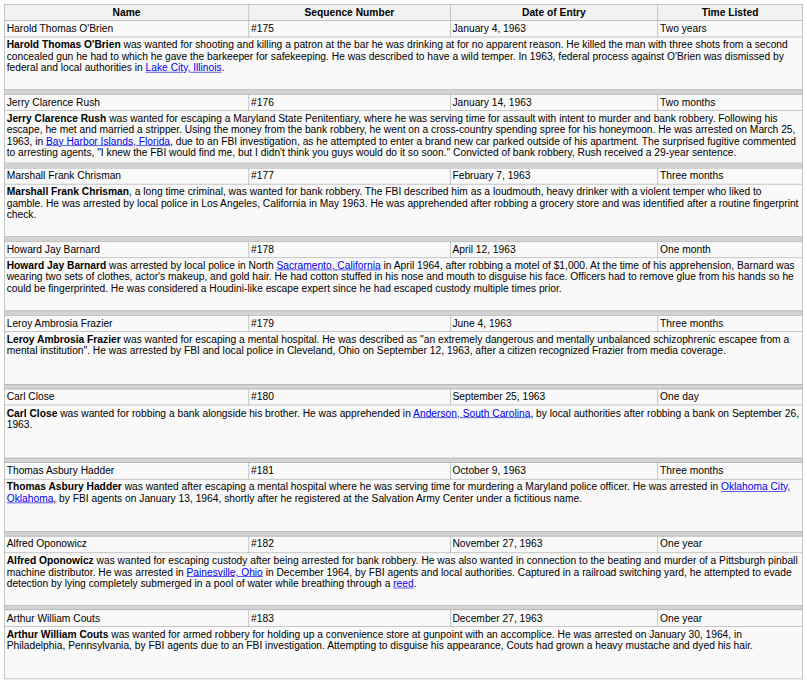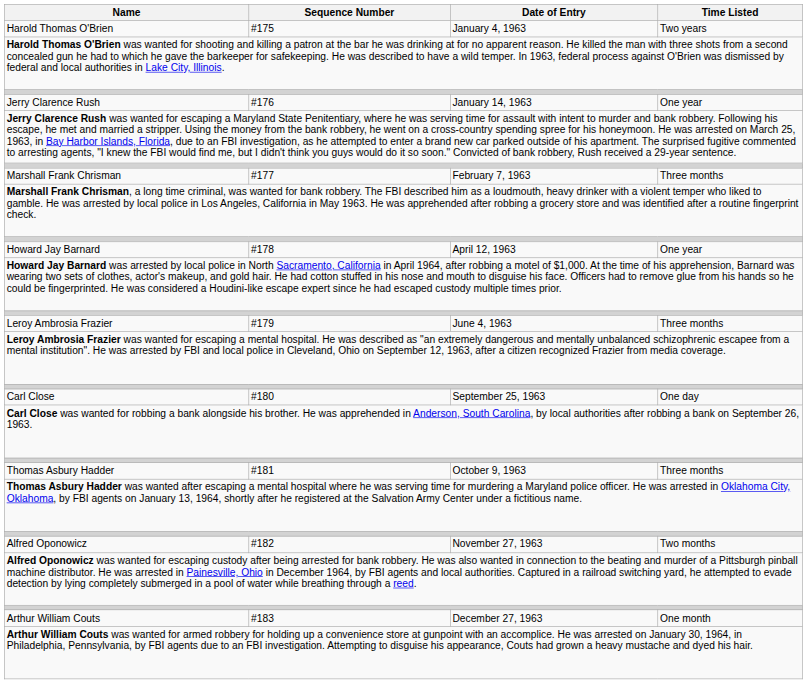 <table class="wikitable">
 <tr>
 <th>Name</th>
 <th>Sequence Number</th>
 <th>Date of Entry</th>
 <th>Time Listed</th>
 </tr>
 <tr>
 <td height="10">Harold Thomas O'Brien</td>
 <td>#175</td>
 <td>January 4, 1963</td>
 <td>Two years</td>
 </tr>
 <tr>
 <td colspan="4" height="75" valign="top"><strong>Harold Thomas O'Brien</strong> was wanted for shooting and killing a patron at the bar he was drinking at for no apparent reason. He killed the man with three shots from a second concealed gun he had to which he gave the barkeeper for safekeeping. He was described to have a wild temper. In 1963, federal process against O'Brien was dismissed by federal and local authorities in <a href='#'>Lake City, Illinois</a>.</td>
 </tr>
 <tr>
 <td colspan="4" style="background-color:lightgrey;"></td>
 </tr>
 <tr>
 <td height="10">Jerry Clarence Rush</td>
 <td>#176</td>
 <td>January 14, 1963</td>
-<td>Two months</td>
+<td>One year</td>
 </tr>
 <tr>
 <td colspan="4" height="75" valign="top"><strong>Jerry Clarence Rush</strong> was wanted for escaping a Maryland State Penitentiary, where he was serving time for assault with intent to murder and bank robbery. Following his escape, he met and married a stripper. Using the money from the bank robbery, he went on a cross-country spending spree for his honeymoon. He was arrested on March 25, 1963, in <a href='#'>Bay Harbor Islands, Florida</a>, due to an FBI investigation, as he attempted to enter a brand new car parked outside of his apartment. The surprised fugitive commented to arresting agents, "I knew the FBI would find me, but I didn't think you guys would do it so soon." Convicted of bank robbery, Rush received a 29-year sentence.</td>
 </tr>
 <tr>
 <td colspan="4" style="background-color:lightgrey;"></td>
 </tr>
 <tr>
 <td height="10">Marshall Frank Chrisman</td>
 <td>#177</td>
 <td>February 7, 1963</td>
 <td>Three months</td>
 </tr>
 <tr>
 <td colspan="4" height="75" valign="top"><strong>Marshall Frank Chrisman</strong>, a long time criminal, was wanted for bank robbery. The FBI described him as a loudmouth, heavy drinker with a violent temper who liked to gamble. He was arrested by local police in Los Angeles, California in May 1963. He was apprehended after robbing a grocery store and was identified after a routine fingerprint check.</td>
 </tr>
 <tr>
 <td colspan="4" style="background-color:lightgrey;"></td>
 </tr>
 <tr>
 <td height="10">Howard Jay Barnard</td>
 <td>#178</td>
 <td>April 12, 1963</td>
-<td>One month</td>
+<td>One year</td>
 </tr>
 <tr>
 <td colspan="4" height="75" valign="top"><strong>Howard Jay Barnard</strong> was arrested by local police in North <a href='#'>Sacramento, California</a> in April 1964, after robbing a motel of $1,000. At the time of his apprehension, Barnard was wearing two sets of clothes, actor's makeup, and gold hair. He had cotton stuffed in his nose and mouth to disguise his face. Officers had to remove glue from his hands so he could be fingerprinted. He was considered a Houdini-like escape expert since he had escaped custody multiple times prior.</td>
 </tr>
 <tr>
 <td colspan="4" style="background-color:lightgrey;"></td>
 </tr>
 <tr>
 <td height="10">Leroy Ambrosia Frazier</td>
 <td>#179</td>
 <td>June 4, 1963</td>
 <td>Three months</td>
 </tr>
 <tr>
 <td colspan="4" height="75" valign="top"><strong>Leroy Ambrosia Frazier</strong> was wanted for escaping a mental hospital. He was described as "an extremely dangerous and mentally unbalanced schizophrenic escapee from a mental institution". He was arrested by FBI and local police in Cleveland, Ohio on September 12, 1963, after a citizen recognized Frazier from media coverage.</td>
 </tr>
 <tr>
 <td colspan="4" style="background-color:lightgrey;"></td>
 </tr>
 <tr>
 <td height="10">Carl Close</td>
 <td>#180</td>
 <td>September 25, 1963</td>
 <td>One day</td>
 </tr>
 <tr>
 <td colspan="4" height="75" valign="top"><strong>Carl Close</strong> was wanted for robbing a bank alongside his brother. He was apprehended in <a href='#'>Anderson, South Carolina</a>, by local authorities after robbing a bank on September 26, 1963.</td>
 </tr>
 <tr>
 <td colspan="4" style="background-color:lightgrey;"></td>
 </tr>
 <tr>
 <td height="10">Thomas Asbury Hadder</td>
 <td>#181</td>
 <td>October 9, 1963</td>
 <td>Three months</td>
 </tr>
 <tr>
 <td colspan="4" height="75" valign="top"><strong>Thomas Asbury Hadder</strong> was wanted after escaping a mental hospital where he was serving time for murdering a Maryland police officer. He was arrested in <a href='#'>Oklahoma City, Oklahoma</a>, by FBI agents on January 13, 1964, shortly after he registered at the Salvation Army Center under a fictitious name.</td>
 </tr>
 <tr>
 <td colspan="4" style="background-color:lightgrey;"></td>
 </tr>
 <tr>
 <td height="10">Alfred Oponowicz</td>
 <td>#182</td>
 <td>November 27, 1963</td>
-<td>One year</td>
+<td>Two months</td>
 </tr>
 <tr>
 <td colspan="4" height="75" valign="top"><strong>Alfred Oponowicz</strong> was wanted for escaping custody after being arrested for bank robbery. He was also wanted in connection to the beating and murder of a Pittsburgh pinball machine distributor. He was arrested in <a href='#'>Painesville, Ohio</a> in December 1964, by FBI agents and local authorities. Captured in a railroad switching yard, he attempted to evade detection by lying completely submerged in a pool of water while breathing through a <a href='#'>reed</a>.</td>
 </tr>
 <tr>
 <td colspan="4" style="background-color:lightgrey;"></td>
 </tr>
 <tr>
 <td height="10">Arthur William Couts</td>
 <td>#183</td>
 <td>December 27, 1963</td>
-<td>One year</td>
+<td>One month</td>
 </tr>
 <tr>
 <td colspan="4" height="75" valign="top"><strong>Arthur William Couts</strong> was wanted for armed robbery for holding up a convenience store at gunpoint with an accomplice. He was arrested on January 30, 1964, in Philadelphia, Pennsylvania, by FBI agents due to an FBI investigation. Attempting to disguise his appearance, Couts had grown a heavy mustache and dyed his hair.</td>
 </tr>
 </table>
